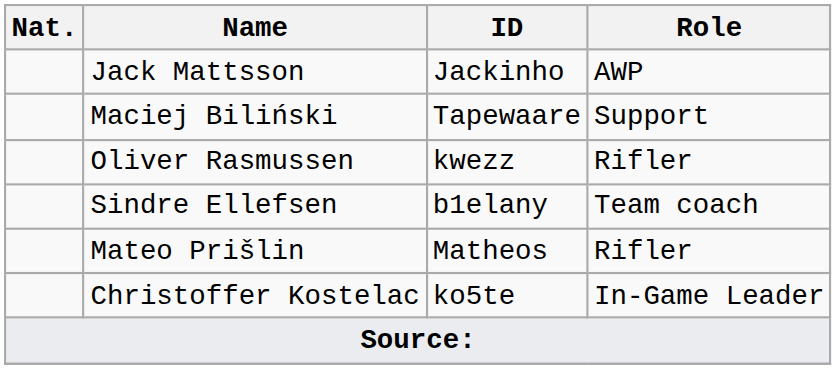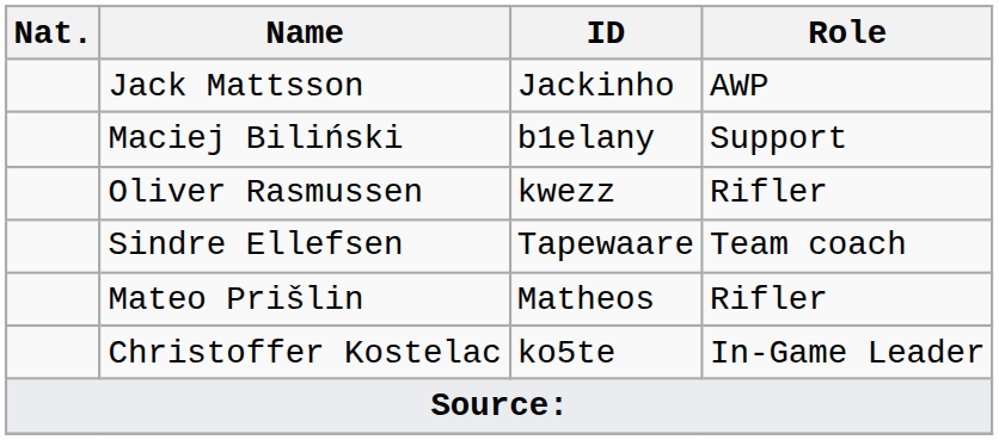 <table class="wikitable">
 <tr>
 <th>Nat.</th>
 <th>Name</th>
 <th>ID</th>
 <th>Role</th>
 </tr>
 <tr>
 <td></td>
 <td>Jack Mattsson</td>
 <td>Jackinho</td>
 <td>AWP</td>
 </tr>
 <tr>
 <td></td>
 <td>Maciej Biliński</td>
-<td>Tapewaare</td>
+<td>b1elany</td>
 <td>Support</td>
 </tr>
 <tr>
 <td></td>
 <td>Oliver Rasmussen</td>
 <td>kwezz</td>
 <td>Rifler</td>
 </tr>
 <tr>
 <td></td>
 <td>Sindre Ellefsen</td>
-<td>b1elany</td>
+<td>Tapewaare</td>
 <td>Team coach</td>
 </tr>
 <tr>
 <td></td>
 <td>Mateo Prišlin</td>
 <td>Matheos</td>
 <td>Rifler</td>
 </tr>
 <tr>
 <td></td>
 <td>Christoffer Kostelac</td>
 <td>ko5te</td>
 <td>In-Game Leader</td>
 </tr>
 <tr class="sortbottom">
 <td colspan="8" style="background-color:#EAECF0;text-align:center"><strong>Source:</strong> </td>
 </tr>
 <tr>
 </tr>
 </table>
